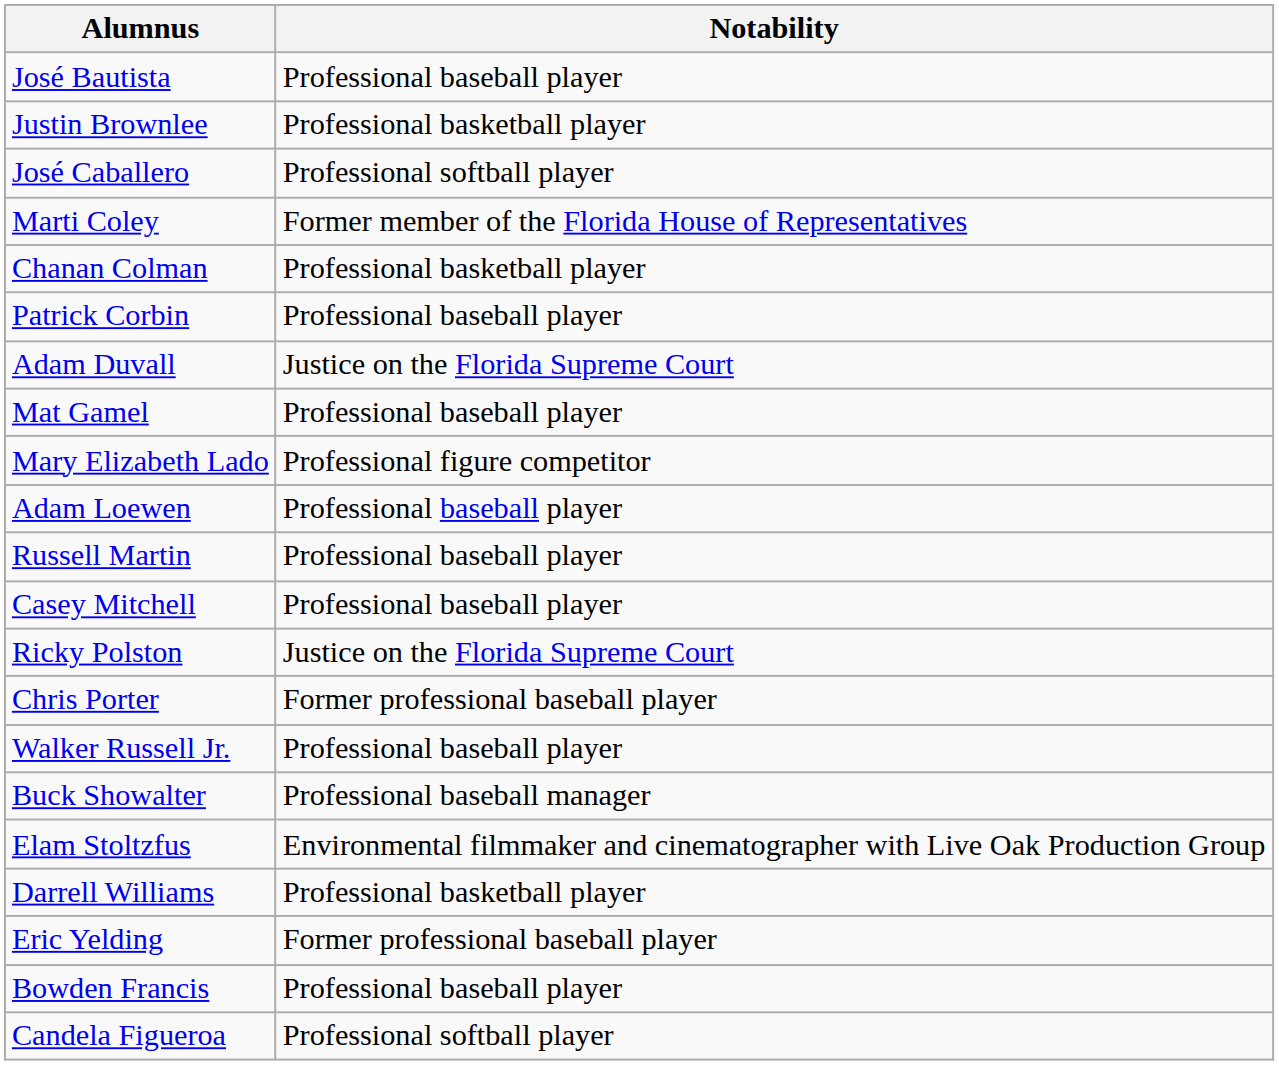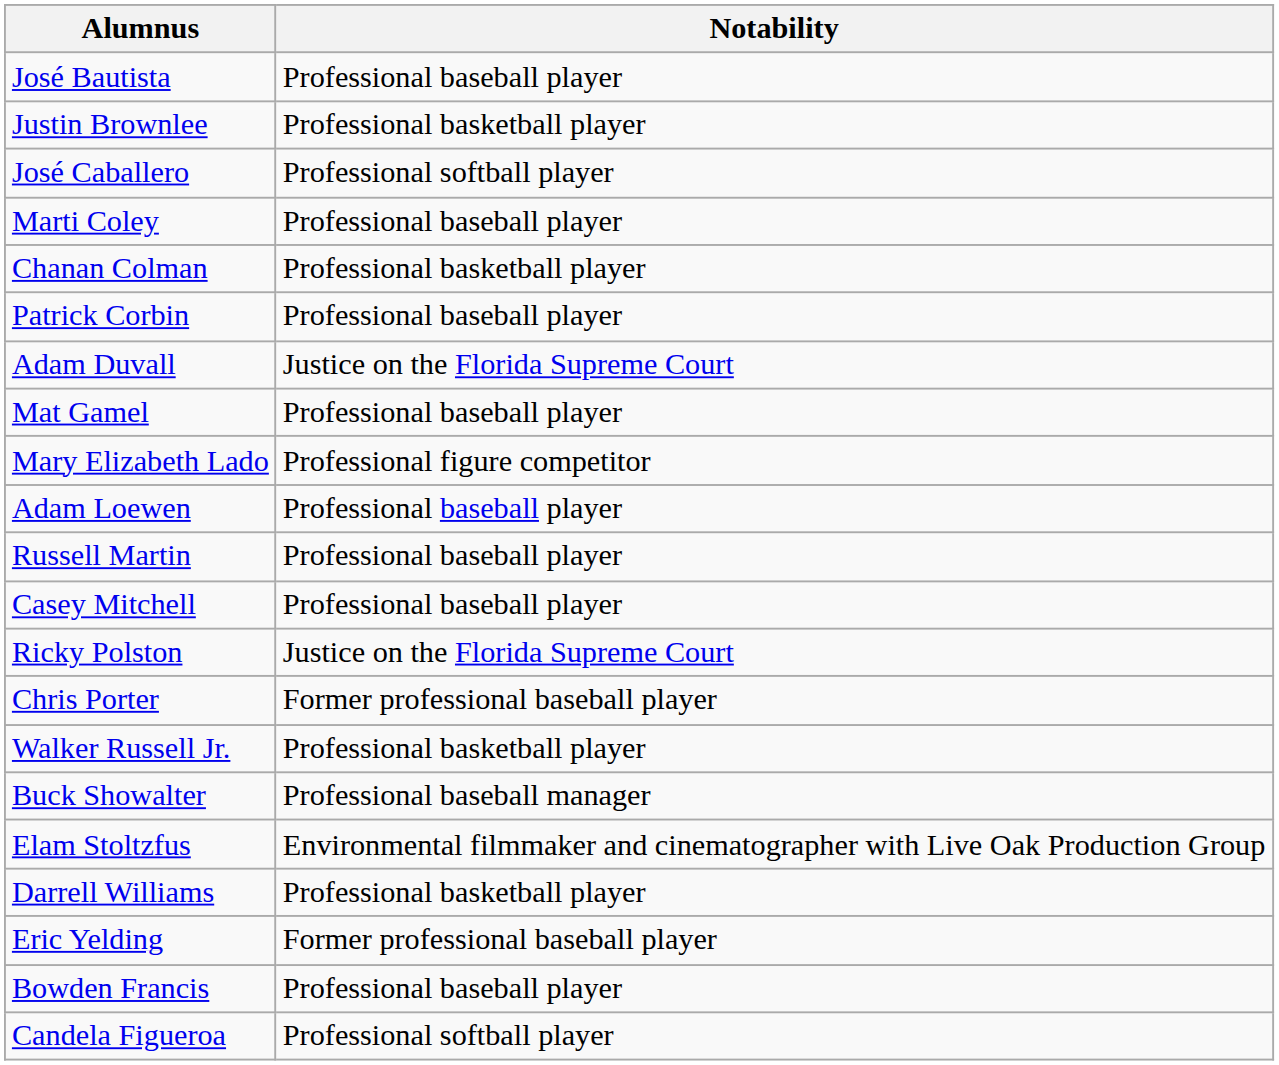 <table class="wikitable">
 <tr>
 <th>Alumnus</th>
 <th>Notability</th>
 </tr>
 <tr>
 <td><a href='#'>José Bautista</a></td>
 <td>Professional baseball player</td>
 </tr>
 <tr>
 <td><a href='#'>Justin Brownlee</a></td>
 <td>Professional basketball player</td>
 </tr>
 <tr>
 <td><a href='#'>José Caballero</a></td>
 <td>Professional softball player</td>
 </tr>
 <tr>
 <td><a href='#'>Marti Coley</a></td>
-<td>Former member of the <a href='#'>Florida House of Representatives</a></td>
+<td>Professional baseball player</td>
 </tr>
 <tr>
 <td><a href='#'>Chanan Colman</a></td>
 <td>Professional basketball player</td>
 </tr>
 <tr>
 <td><a href='#'>Patrick Corbin</a></td>
 <td>Professional baseball player</td>
 </tr>
 <tr>
 <td><a href='#'>Adam Duvall</a></td>
 <td>Justice on the <a href='#'>Florida Supreme Court</a></td>
 </tr>
 <tr>
 <td><a href='#'>Mat Gamel</a></td>
 <td>Professional baseball player</td>
 </tr>
 <tr>
 <td><a href='#'>Mary Elizabeth Lado</a></td>
 <td>Professional figure competitor</td>
 </tr>
 <tr>
 <td><a href='#'>Adam Loewen</a></td>
 <td>Professional <a href='#'>baseball</a> player</td>
 </tr>
 <tr>
 <td><a href='#'>Russell Martin</a></td>
 <td>Professional baseball player</td>
 </tr>
 <tr>
 <td><a href='#'>Casey Mitchell</a></td>
 <td>Professional baseball player</td>
 </tr>
 <tr>
 <td><a href='#'>Ricky Polston</a></td>
 <td>Justice on the <a href='#'>Florida Supreme Court</a></td>
 </tr>
 <tr>
 <td><a href='#'>Chris Porter</a></td>
 <td>Former professional baseball player</td>
 </tr>
 <tr>
 <td><a href='#'>Walker Russell Jr.</a></td>
-<td>Professional baseball player</td>
+<td>Professional basketball player</td>
 </tr>
 <tr>
 <td><a href='#'>Buck Showalter</a></td>
 <td>Professional baseball manager</td>
 </tr>
 <tr>
 <td><a href='#'>Elam Stoltzfus</a></td>
 <td>Environmental filmmaker and cinematographer with Live Oak Production Group</td>
 </tr>
 <tr>
 <td><a href='#'>Darrell Williams</a></td>
 <td>Professional basketball player</td>
 </tr>
 <tr>
 <td><a href='#'>Eric Yelding</a></td>
 <td>Former professional baseball player</td>
 </tr>
 <tr>
 <td><a href='#'>Bowden Francis</a></td>
 <td>Professional baseball player</td>
 </tr>
 <tr>
 <td><a href='#'>Candela Figueroa</a></td>
 <td>Professional softball player</td>
 </tr>
 </table>
